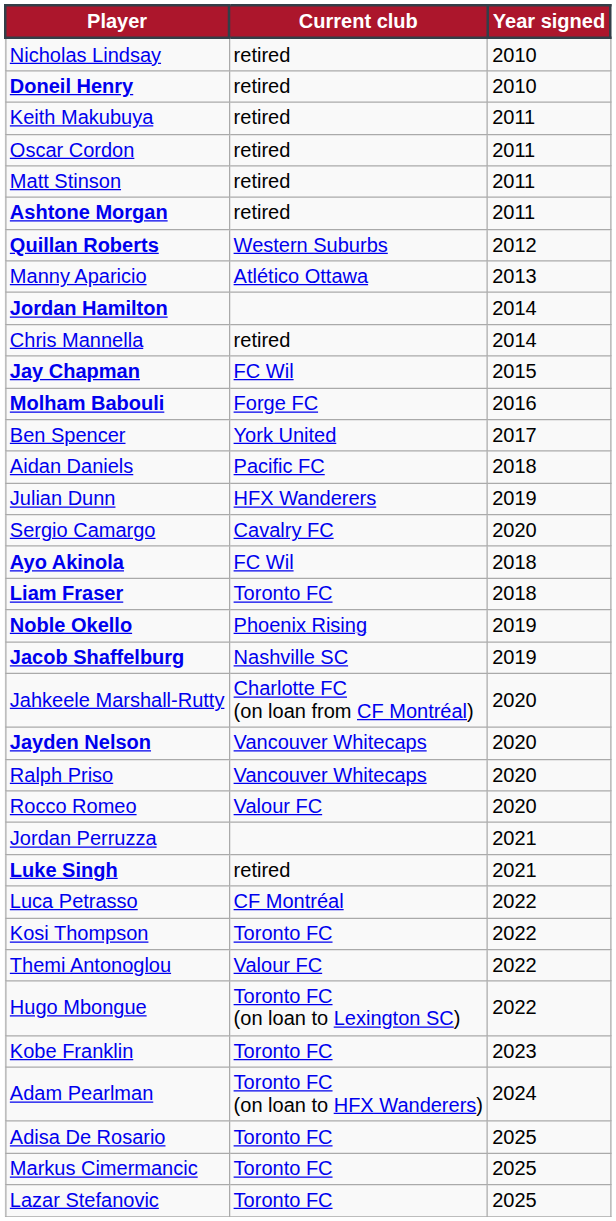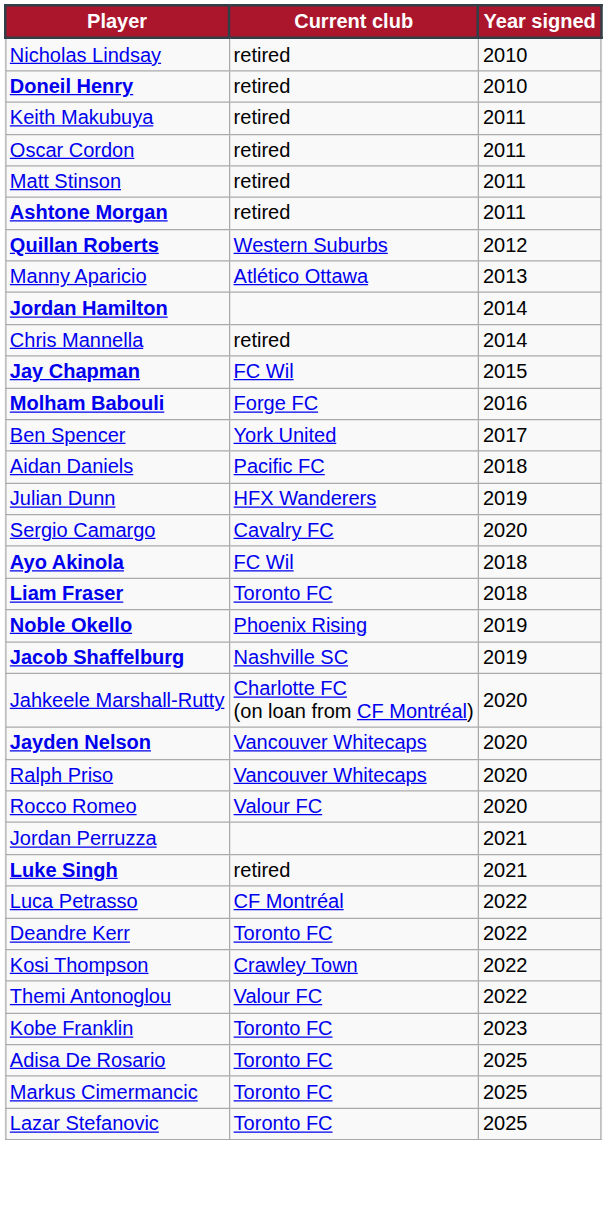 <table class="wikitable" style="text-align:center">
 <tr>
 <th style="background:#AC162C; color:#FFFFFF; border:2px solid #333F48;">Player</th>
 <th style="background:#AC162C; color:#FFFFFF; border:2px solid #333F48;">Current club</th>
 <th style="background:#AC162C; color:#FFFFFF; border:2px solid #333F48;">Year signed</th>
 </tr>
 <tr>
 <td align=left> <a href='#'>Nicholas Lindsay</a></td>
 <td align=left>retired</td>
 <td align=left>2010</td>
 </tr>
 <tr>
 <td align=left> <strong><a href='#'>Doneil Henry</a></strong></td>
 <td align=left>retired</td>
 <td align=left>2010</td>
 </tr>
 <tr>
 <td align=left> <a href='#'>Keith Makubuya</a></td>
 <td align=left>retired</td>
 <td align=left>2011</td>
 </tr>
 <tr>
 <td align=left> <a href='#'>Oscar Cordon</a></td>
 <td align=left>retired</td>
 <td align=left>2011</td>
 </tr>
 <tr>
 <td align=left> <a href='#'>Matt Stinson</a></td>
 <td align=left>retired</td>
 <td align=left>2011</td>
 </tr>
 <tr>
 <td align=left> <strong><a href='#'>Ashtone Morgan</a></strong></td>
 <td align=left>retired</td>
 <td align=left>2011</td>
 </tr>
 <tr>
 <td align=left> <strong><a href='#'>Quillan Roberts</a></strong></td>
 <td align=left> <a href='#'>Western Suburbs</a></td>
 <td align=left>2012</td>
 </tr>
 <tr>
 <td align=left> <a href='#'>Manny Aparicio</a></td>
 <td align=left> <a href='#'>Atlético Ottawa</a></td>
 <td align=left>2013</td>
 </tr>
 <tr>
 <td align=left> <strong><a href='#'>Jordan Hamilton</a></strong></td>
 <td align=left></td>
 <td align=left>2014</td>
 </tr>
 <tr>
 <td align=left> <a href='#'>Chris Mannella</a></td>
 <td align=left>retired</td>
 <td align=left>2014</td>
 </tr>
 <tr>
 <td align=left> <strong><a href='#'>Jay Chapman</a></strong></td>
 <td align=left> <a href='#'>FC Wil</a></td>
 <td align=left>2015</td>
 </tr>
 <tr>
 <td align=left> <strong><a href='#'>Molham Babouli</a></strong></td>
 <td align=left> <a href='#'>Forge FC</a></td>
 <td align=left>2016</td>
 </tr>
 <tr>
 <td align=left> <a href='#'>Ben Spencer</a></td>
 <td align=left> <a href='#'>York United</a></td>
 <td align=left>2017</td>
 </tr>
 <tr>
 <td align=left> <a href='#'>Aidan Daniels</a></td>
 <td align=left> <a href='#'>Pacific FC</a></td>
 <td align=left>2018</td>
 </tr>
 <tr>
 <td align=left> <a href='#'>Julian Dunn</a></td>
 <td align=left> <a href='#'>HFX Wanderers</a></td>
 <td align=left>2019</td>
 </tr>
 <tr>
 <td align=left> <a href='#'>Sergio Camargo</a></td>
 <td align=left> <a href='#'>Cavalry FC</a></td>
 <td align=left>2020</td>
 </tr>
 <tr>
 <td align=left> <strong><a href='#'>Ayo Akinola</a></strong></td>
 <td align=left> <a href='#'>FC Wil</a></td>
 <td align=left>2018</td>
 </tr>
 <tr>
 <td align=left> <strong><a href='#'>Liam Fraser</a></strong></td>
 <td align=left> <a href='#'>Toronto FC</a></td>
 <td align=left>2018</td>
 </tr>
 <tr>
 <td align=left> <strong><a href='#'>Noble Okello</a></strong></td>
 <td align=left> <a href='#'>Phoenix Rising</a></td>
 <td align=left>2019</td>
 </tr>
 <tr>
 <td align=left> <strong><a href='#'>Jacob Shaffelburg</a></strong></td>
 <td align=left> <a href='#'>Nashville SC</a></td>
 <td align=left>2019</td>
 </tr>
 <tr>
 <td align=left> <a href='#'>Jahkeele Marshall-Rutty</a></td>
 <td align=left> <a href='#'>Charlotte FC</a><br>(on loan from  <a href='#'>CF Montréal</a>)</td>
 <td align=left>2020</td>
 </tr>
 <tr>
 <td align=left> <strong><a href='#'>Jayden Nelson</a></strong></td>
 <td align=left> <a href='#'>Vancouver Whitecaps</a></td>
 <td align=left>2020</td>
 </tr>
 <tr>
 <td align=left> <a href='#'>Ralph Priso</a></td>
 <td align=left> <a href='#'>Vancouver Whitecaps</a></td>
 <td align=left>2020</td>
 </tr>
 <tr>
 <td align=left> <a href='#'>Rocco Romeo</a></td>
 <td align=left> <a href='#'>Valour FC</a></td>
 <td align=left>2020</td>
 </tr>
 <tr>
 <td align=left> <a href='#'>Jordan Perruzza</a></td>
 <td align=left></td>
 <td align=left>2021</td>
 </tr>
 <tr>
 <td align=left> <strong><a href='#'>Luke Singh</a></strong></td>
 <td align=left>retired</td>
 <td align=left>2021</td>
 </tr>
 <tr>
 <td align=left> <a href='#'>Luca Petrasso</a></td>
 <td align=left> <a href='#'>CF Montréal</a></td>
 <td align=left>2022</td>
 </tr>
 <tr>
+<td align=left> <a href='#'>Deandre Kerr</a></td>
+<td align=left> <a href='#'>Toronto FC</a></td>
+<td align=left>2022</td>
+</tr>
+<tr>
 <td align=left> <a href='#'>Kosi Thompson</a></td>
-<td align=left> <a href='#'>Toronto FC</a></td>
+<td align=left> <a href='#'>Crawley Town</a></td>
 <td align=left>2022</td>
 </tr>
 <tr>
 <td align=left> <a href='#'>Themi Antonoglou</a></td>
 <td align=left> <a href='#'>Valour FC</a></td>
 <td align=left>2022</td>
 </tr>
 <tr>
-<td align=left> <a href='#'>Hugo Mbongue</a></td>
-<td align=left> <a href='#'>Toronto FC</a><br>(on loan to  <a href='#'>Lexington SC</a>)</td>
-<td align=left>2022</td>
-</tr>
-<tr>
 <td align=left> <a href='#'>Kobe Franklin</a></td>
 <td align=left> <a href='#'>Toronto FC</a></td>
 <td align=left>2023</td>
-</tr>
-<tr>
-<td align=left> <a href='#'>Adam Pearlman</a></td>
-<td align=left> <a href='#'>Toronto FC</a><br>(on loan to  <a href='#'>HFX Wanderers</a>)</td>
-<td align=left>2024</td>
 </tr>
 <tr>
 <td align=left> <a href='#'>Adisa De Rosario</a></td>
 <td align=left> <a href='#'>Toronto FC</a></td>
 <td align=left>2025</td>
 </tr>
 <tr>
 <td align=left> <a href='#'>Markus Cimermancic</a></td>
 <td align=left> <a href='#'>Toronto FC</a></td>
 <td align=left>2025</td>
 </tr>
 <tr>
 <td align=left> <a href='#'>Lazar Stefanovic</a></td>
 <td align=left> <a href='#'>Toronto FC</a></td>
 <td align=left>2025</td>
 </tr>
 <tr>
 </tr>
 </table>
